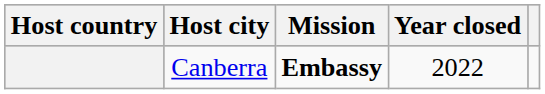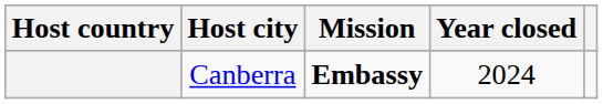 <table class="wikitable plainrowheaders" style="text-align:center;">
 <tr>
 <th scope="col">Host country</th>
 <th scope="col">Host city</th>
 <th scope="col">Mission</th>
 <th scope="col">Year closed</th>
 <th scope="col"></th>
 </tr>
 <tr>
 <th scope="row"></th>
 <td><a href='#'>Canberra</a></td>
 <td><strong>Embassy</strong></td>
-<td>2022</td>
+<td>2024</td>
 <td></td>
 </tr>
 </table>
